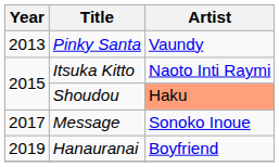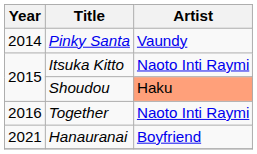 <table class="wikitable sortable">
 <tr>
 <th>Year</th>
 <th>Title</th>
 <th>Artist</th>
 </tr>
 <tr>
-<td>2013</td>
+<td>2014</td>
 <td><em><a href='#'>Pinky Santa</a></em></td>
 <td><a href='#'>Vaundy</a></td>
 </tr>
 <tr>
 <td rowspan=2>2015</td>
 <td><em>Itsuka Kitto</em></td>
 <td><a href='#'>Naoto Inti Raymi</a></td>
 </tr>
 <tr>
 <td><em>Shoudou</em></td>
 <td style="background: lightsalmon;">Haku</td>
 </tr>
 <tr>
-<td>2017</td>
-<td><em>Message</em></td>
-<td><a href='#'>Sonoko Inoue</a></td>
+<td>2016</td>
+<td><em>Together</em></td>
+<td><a href='#'>Naoto Inti Raymi</a></td>
 </tr>
 <tr>
-<td>2019</td>
+<td>2021</td>
 <td><em>Hanauranai</em></td>
 <td><a href='#'>Boyfriend</a></td>
 </tr>
 <tr>
 </tr>
 </table>
